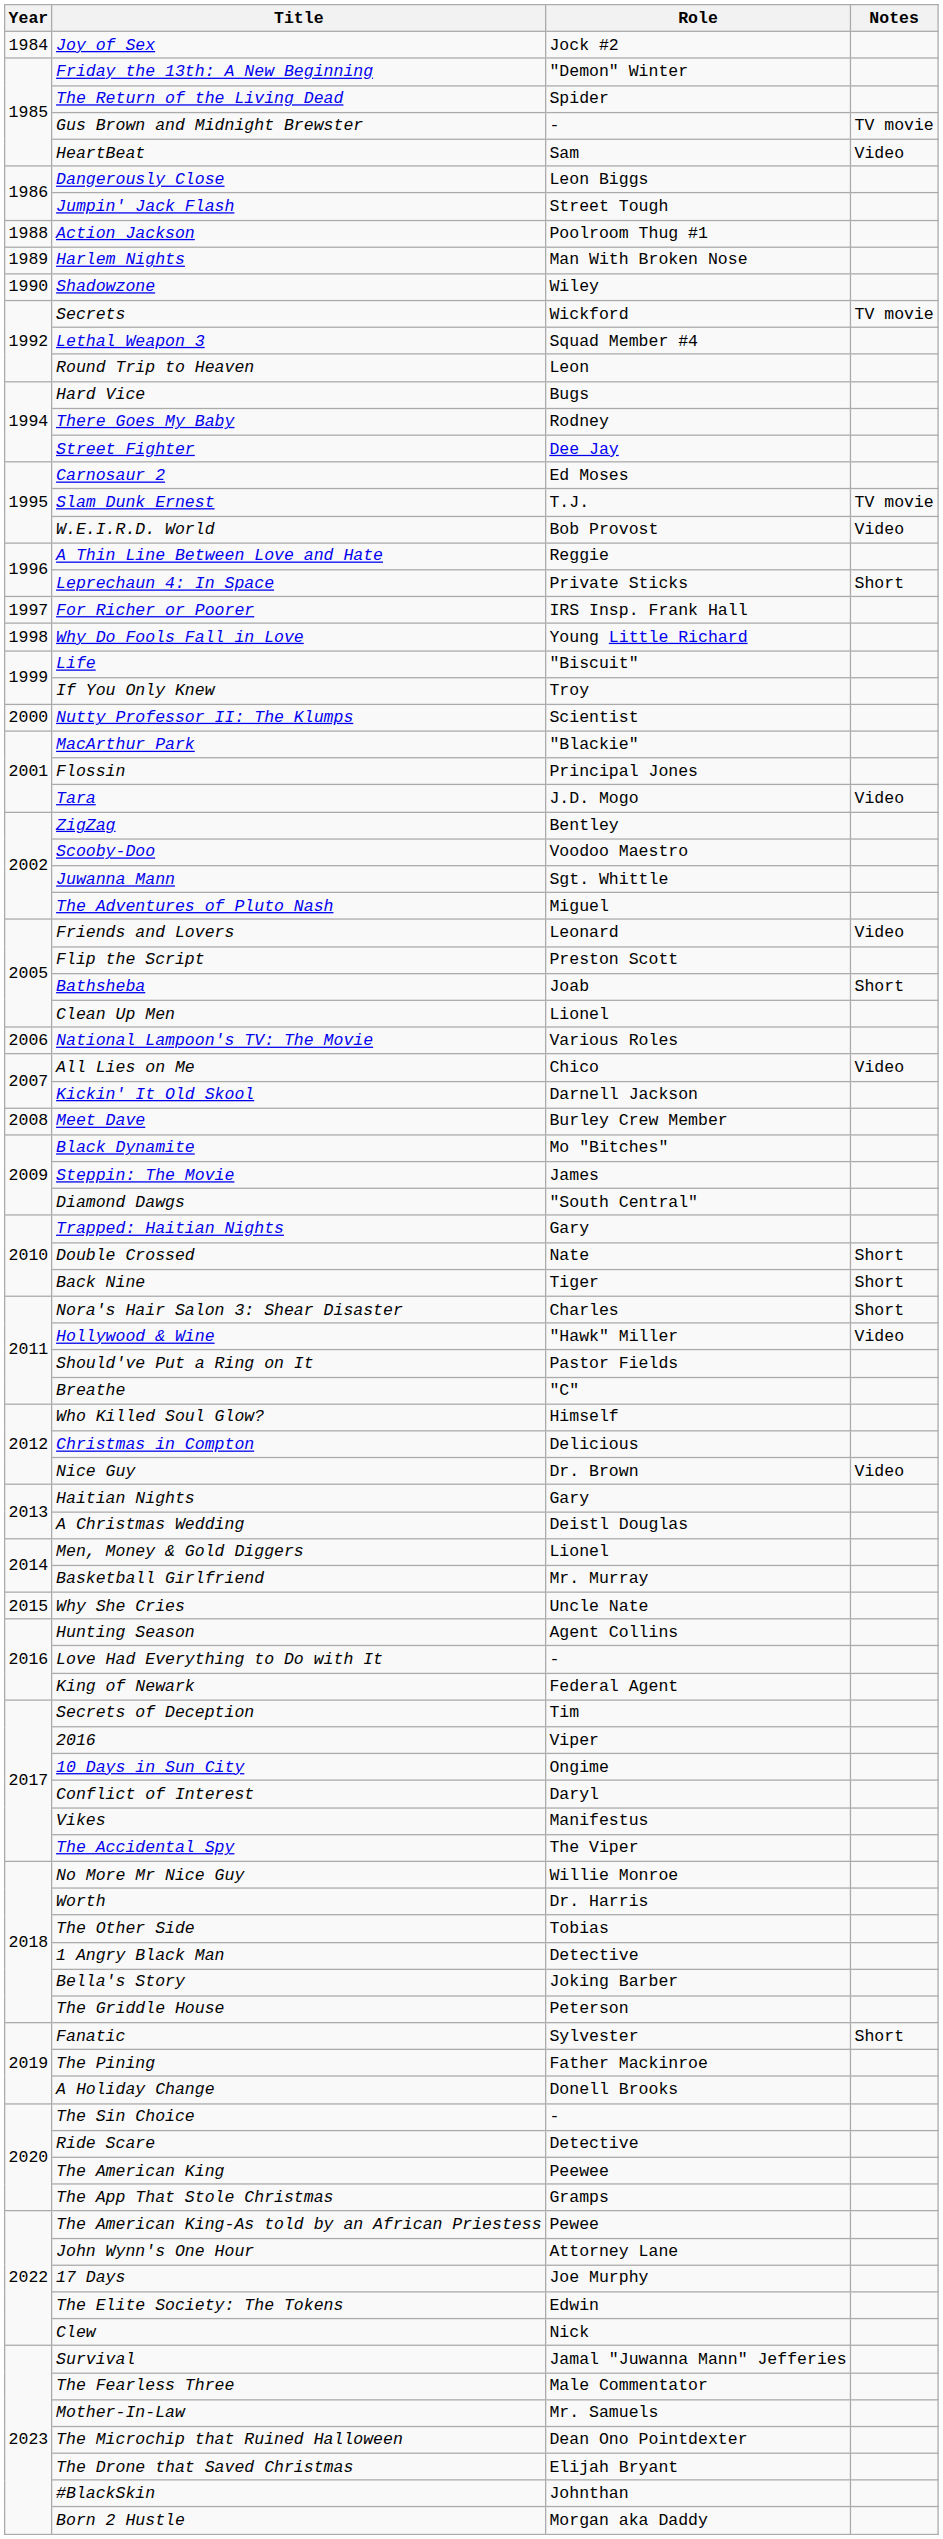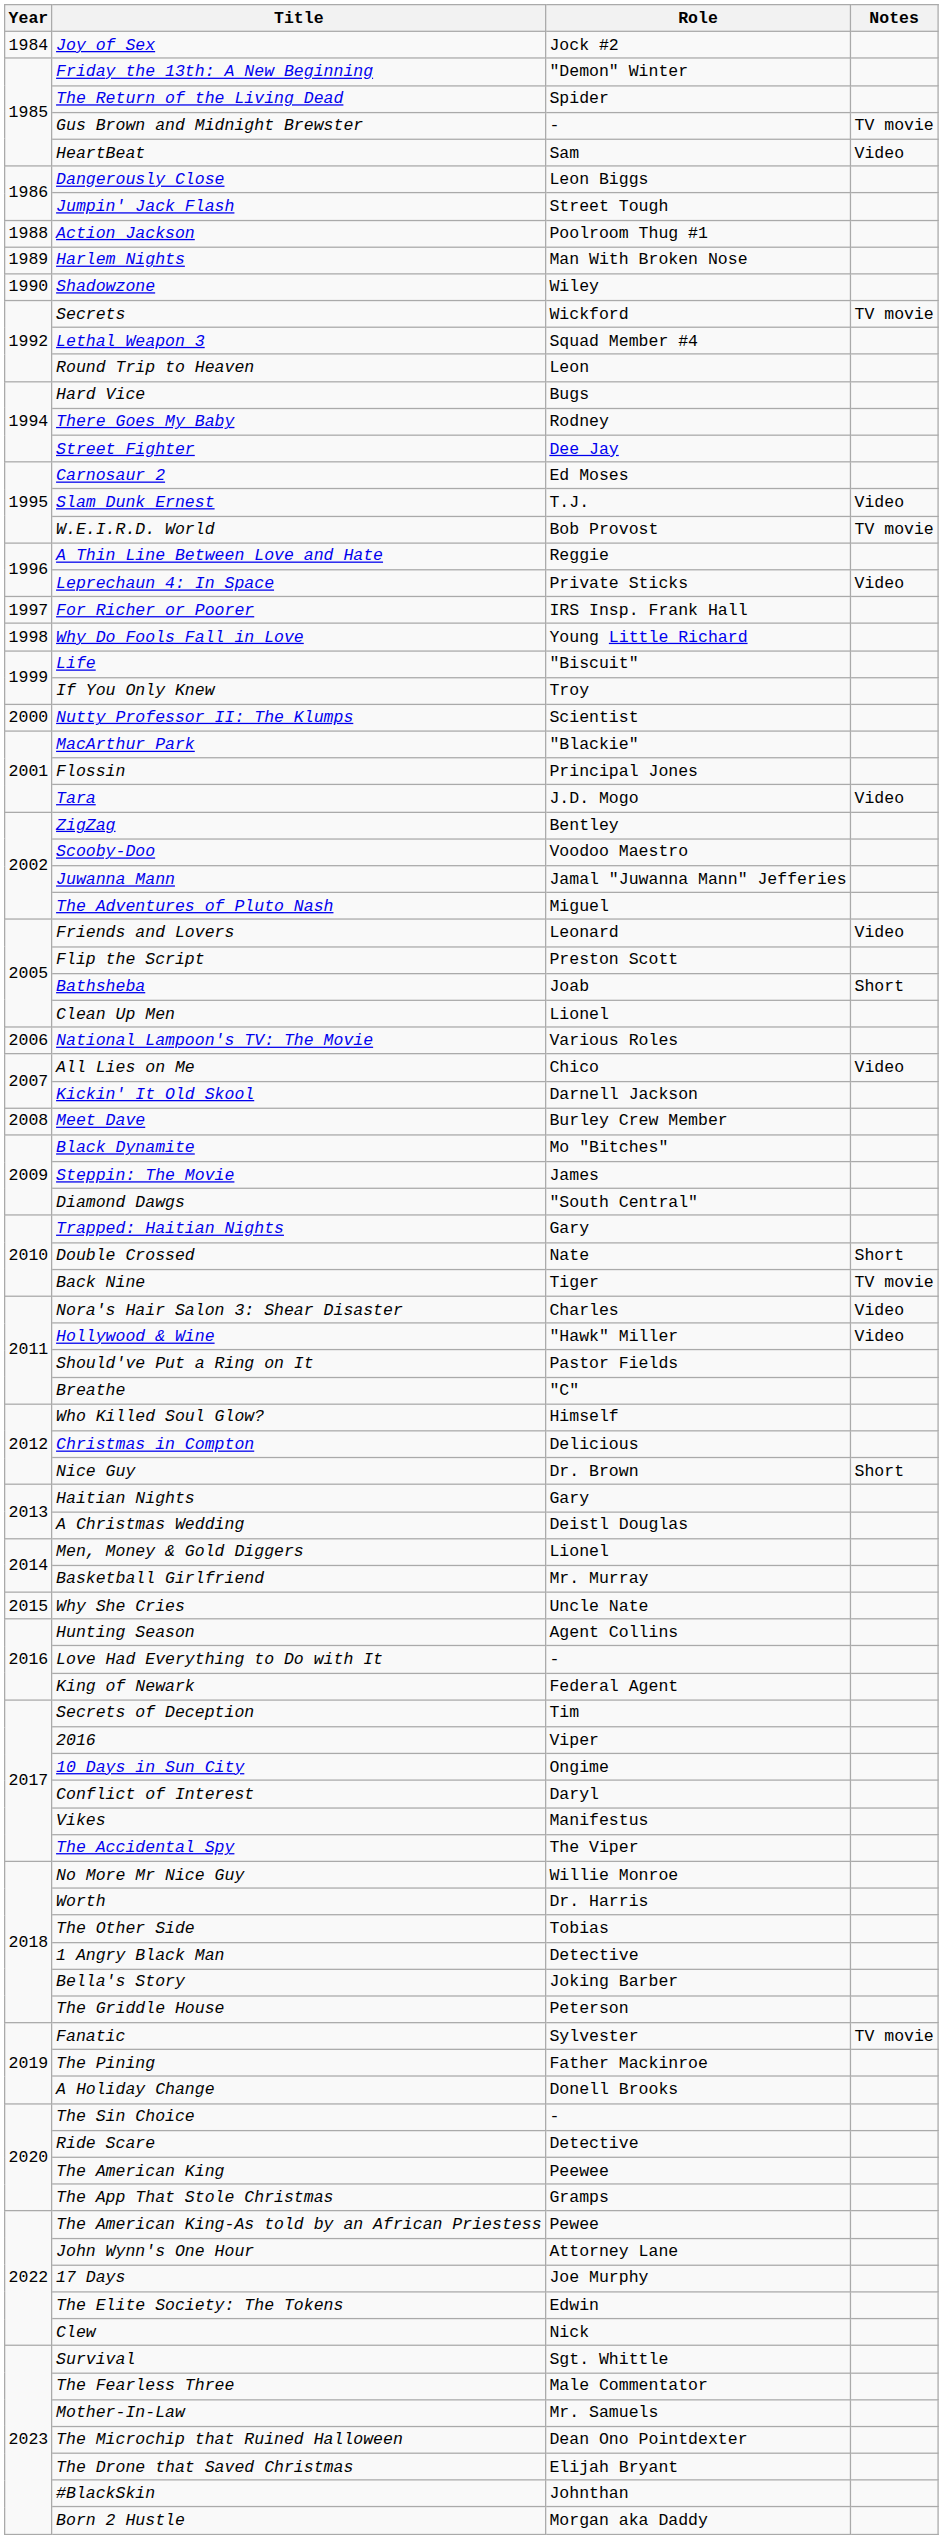 <table class="wikitable sortable">
 <tr>
 <th>Year</th>
 <th>Title</th>
 <th>Role</th>
 <th>Notes</th>
 </tr>
 <tr>
 <td>1984</td>
 <td><em><a href='#'>Joy of Sex</a></em></td>
 <td>Jock #2</td>
 <td></td>
 </tr>
 <tr>
 <td rowspan="4">1985</td>
 <td><em><a href='#'>Friday the 13th: A New Beginning</a></em></td>
 <td>"Demon" Winter</td>
 <td></td>
 </tr>
 <tr>
 <td><em><a href='#'>The Return of the Living Dead</a></em></td>
 <td>Spider</td>
 <td></td>
 </tr>
 <tr>
 <td><em>Gus Brown and Midnight Brewster</em></td>
 <td>-</td>
 <td>TV movie</td>
 </tr>
 <tr>
 <td><em>HeartBeat</em></td>
 <td>Sam</td>
 <td>Video</td>
 </tr>
 <tr>
 <td rowspan="2">1986</td>
 <td><em><a href='#'>Dangerously Close</a></em></td>
 <td>Leon Biggs</td>
 <td></td>
 </tr>
 <tr>
 <td><em><a href='#'>Jumpin' Jack Flash</a></em></td>
 <td>Street Tough</td>
 <td></td>
 </tr>
 <tr>
 <td>1988</td>
 <td><em><a href='#'>Action Jackson</a></em></td>
 <td>Poolroom Thug #1</td>
 <td></td>
 </tr>
 <tr>
 <td>1989</td>
 <td><em><a href='#'>Harlem Nights</a></em></td>
 <td>Man With Broken Nose</td>
 <td></td>
 </tr>
 <tr>
 <td>1990</td>
 <td><em><a href='#'>Shadowzone</a></em></td>
 <td>Wiley</td>
 <td></td>
 </tr>
 <tr>
 <td rowspan="3">1992</td>
 <td><em>Secrets</em></td>
 <td>Wickford</td>
 <td>TV movie</td>
 </tr>
 <tr>
 <td><em><a href='#'>Lethal Weapon 3</a></em></td>
 <td>Squad Member #4</td>
 <td></td>
 </tr>
 <tr>
 <td><em>Round Trip to Heaven</em></td>
 <td>Leon</td>
 <td></td>
 </tr>
 <tr>
 <td rowspan="3">1994</td>
 <td><em>Hard Vice</em></td>
 <td>Bugs</td>
 <td></td>
 </tr>
 <tr>
 <td><em><a href='#'>There Goes My Baby</a></em></td>
 <td>Rodney</td>
 <td></td>
 </tr>
 <tr>
 <td><em><a href='#'>Street Fighter</a></em></td>
 <td><a href='#'>Dee Jay</a></td>
 <td></td>
 </tr>
 <tr>
 <td rowspan="3">1995</td>
 <td><em><a href='#'>Carnosaur 2</a></em></td>
 <td>Ed Moses</td>
 <td></td>
 </tr>
 <tr>
 <td><em><a href='#'>Slam Dunk Ernest</a></em></td>
 <td>T.J.</td>
-<td>TV movie</td>
+<td>Video</td>
 </tr>
 <tr>
 <td><em>W.E.I.R.D. World</em></td>
 <td>Bob Provost</td>
-<td>Video</td>
+<td>TV movie</td>
 </tr>
 <tr>
 <td rowspan="2">1996</td>
 <td><em><a href='#'>A Thin Line Between Love and Hate</a></em></td>
 <td>Reggie</td>
 <td></td>
 </tr>
 <tr>
 <td><em><a href='#'>Leprechaun 4: In Space</a></em></td>
 <td>Private Sticks</td>
-<td>Short</td>
+<td>Video</td>
 </tr>
 <tr>
 <td>1997</td>
 <td><em><a href='#'>For Richer or Poorer</a></em></td>
 <td>IRS Insp. Frank Hall</td>
 <td></td>
 </tr>
 <tr>
 <td>1998</td>
 <td><em><a href='#'>Why Do Fools Fall in Love</a></em></td>
 <td>Young <a href='#'>Little Richard</a></td>
 <td></td>
 </tr>
 <tr>
 <td rowspan="2">1999</td>
 <td><em><a href='#'>Life</a></em></td>
 <td>"Biscuit"</td>
 <td></td>
 </tr>
 <tr>
 <td><em>If You Only Knew</em></td>
 <td>Troy</td>
 <td></td>
 </tr>
 <tr>
 <td>2000</td>
 <td><em><a href='#'>Nutty Professor II: The Klumps</a></em></td>
 <td>Scientist</td>
 <td></td>
 </tr>
 <tr>
 <td rowspan="3">2001</td>
 <td><em><a href='#'>MacArthur Park</a></em></td>
 <td>"Blackie"</td>
 <td></td>
 </tr>
 <tr>
 <td><em>Flossin</em></td>
 <td>Principal Jones</td>
 <td></td>
 </tr>
 <tr>
 <td><em><a href='#'>Tara</a></em></td>
 <td>J.D. Mogo</td>
 <td>Video</td>
 </tr>
 <tr>
 <td rowspan="4">2002</td>
 <td><em><a href='#'>ZigZag</a></em></td>
 <td>Bentley</td>
 <td></td>
 </tr>
 <tr>
 <td><em><a href='#'>Scooby-Doo</a></em></td>
 <td>Voodoo Maestro</td>
 <td></td>
 </tr>
 <tr>
 <td><em><a href='#'>Juwanna Mann</a></em></td>
-<td>Sgt. Whittle</td>
+<td>Jamal "Juwanna Mann" Jefferies</td>
 <td></td>
 </tr>
 <tr>
 <td><em><a href='#'>The Adventures of Pluto Nash</a></em></td>
 <td>Miguel</td>
 <td></td>
 </tr>
 <tr>
 <td rowspan="4">2005</td>
 <td><em>Friends and Lovers</em></td>
 <td>Leonard</td>
 <td>Video</td>
 </tr>
 <tr>
 <td><em>Flip the Script</em></td>
 <td>Preston Scott</td>
 <td></td>
 </tr>
 <tr>
 <td><em><a href='#'>Bathsheba</a></em></td>
 <td>Joab</td>
 <td>Short</td>
 </tr>
 <tr>
 <td><em>Clean Up Men</em></td>
 <td>Lionel</td>
 <td></td>
 </tr>
 <tr>
 <td>2006</td>
 <td><em><a href='#'>National Lampoon's TV: The Movie</a></em></td>
 <td>Various Roles</td>
 <td></td>
 </tr>
 <tr>
 <td rowspan="2">2007</td>
 <td><em>All Lies on Me</em></td>
 <td>Chico</td>
 <td>Video</td>
 </tr>
 <tr>
 <td><em><a href='#'>Kickin' It Old Skool</a></em></td>
 <td>Darnell Jackson</td>
 <td></td>
 </tr>
 <tr>
 <td>2008</td>
 <td><em><a href='#'>Meet Dave</a></em></td>
 <td>Burley Crew Member</td>
 <td></td>
 </tr>
 <tr>
 <td rowspan="3">2009</td>
 <td><em><a href='#'>Black Dynamite</a></em></td>
 <td>Mo "Bitches"</td>
 <td></td>
 </tr>
 <tr>
 <td><em><a href='#'>Steppin: The Movie</a></em></td>
 <td>James</td>
 <td></td>
 </tr>
 <tr>
 <td><em>Diamond Dawgs</em></td>
 <td>"South Central"</td>
 <td></td>
 </tr>
 <tr>
 <td rowspan="3">2010</td>
 <td><em><a href='#'>Trapped: Haitian Nights</a></em></td>
 <td>Gary</td>
 <td></td>
 </tr>
 <tr>
 <td><em>Double Crossed</em></td>
 <td>Nate</td>
 <td>Short</td>
 </tr>
 <tr>
 <td><em>Back Nine</em></td>
 <td>Tiger</td>
-<td>Short</td>
+<td>TV movie</td>
 </tr>
 <tr>
 <td rowspan="4">2011</td>
 <td><em>Nora's Hair Salon 3: Shear Disaster</em></td>
 <td>Charles</td>
-<td>Short</td>
+<td>Video</td>
 </tr>
 <tr>
 <td><em><a href='#'>Hollywood & Wine</a></em></td>
 <td>"Hawk" Miller</td>
 <td>Video</td>
 </tr>
 <tr>
 <td><em>Should've Put a Ring on It</em></td>
 <td>Pastor Fields</td>
 <td></td>
 </tr>
 <tr>
 <td><em>Breathe</em></td>
 <td>"C"</td>
 <td></td>
 </tr>
 <tr>
 <td rowspan="3">2012</td>
 <td><em>Who Killed Soul Glow?</em></td>
 <td>Himself</td>
 <td></td>
 </tr>
 <tr>
 <td><em><a href='#'>Christmas in Compton</a></em></td>
 <td>Delicious</td>
 <td></td>
 </tr>
 <tr>
 <td><em>Nice Guy</em></td>
 <td>Dr. Brown</td>
-<td>Video</td>
+<td>Short</td>
 </tr>
 <tr>
 <td rowspan="2">2013</td>
 <td><em>Haitian Nights</em></td>
 <td>Gary</td>
 <td></td>
 </tr>
 <tr>
 <td><em>A Christmas Wedding</em></td>
 <td>Deistl Douglas</td>
 <td></td>
 </tr>
 <tr>
 <td rowspan="2">2014</td>
 <td><em>Men, Money & Gold Diggers</em></td>
 <td>Lionel</td>
 <td></td>
 </tr>
 <tr>
 <td><em>Basketball Girlfriend</em></td>
 <td>Mr. Murray</td>
 <td></td>
 </tr>
 <tr>
 <td>2015</td>
 <td><em>Why She Cries</em></td>
 <td>Uncle Nate</td>
 <td></td>
 </tr>
 <tr>
 <td rowspan="3">2016</td>
 <td><em>Hunting Season</em></td>
 <td>Agent Collins</td>
 <td></td>
 </tr>
 <tr>
 <td><em>Love Had Everything to Do with It</em></td>
 <td>-</td>
 <td></td>
 </tr>
 <tr>
 <td><em>King of Newark</em></td>
 <td>Federal Agent</td>
 <td></td>
 </tr>
 <tr>
 <td rowspan="6">2017</td>
 <td><em>Secrets of Deception</em></td>
 <td>Tim</td>
 <td></td>
 </tr>
 <tr>
 <td><em>2016</em></td>
 <td>Viper</td>
 <td></td>
 </tr>
 <tr>
 <td><em><a href='#'>10 Days in Sun City</a></em></td>
 <td>Ongime</td>
 <td></td>
 </tr>
 <tr>
 <td><em>Conflict of Interest</em></td>
 <td>Daryl</td>
 <td></td>
 </tr>
 <tr>
 <td><em>Vikes</em></td>
 <td>Manifestus</td>
 <td></td>
 </tr>
 <tr>
 <td><em><a href='#'>The Accidental Spy</a></em></td>
 <td>The Viper</td>
 <td></td>
 </tr>
 <tr>
 <td rowspan="6">2018</td>
 <td><em>No More Mr Nice Guy</em></td>
 <td>Willie Monroe</td>
 <td></td>
 </tr>
 <tr>
 <td><em>Worth</em></td>
 <td>Dr. Harris</td>
 <td></td>
 </tr>
 <tr>
 <td><em>The Other Side</em></td>
 <td>Tobias</td>
 <td></td>
 </tr>
 <tr>
 <td><em>1 Angry Black Man</em></td>
 <td>Detective</td>
 <td></td>
 </tr>
 <tr>
 <td><em>Bella's Story</em></td>
 <td>Joking Barber</td>
 <td></td>
 </tr>
 <tr>
 <td><em>The Griddle House</em></td>
 <td>Peterson</td>
 <td></td>
 </tr>
 <tr>
 <td rowspan="3">2019</td>
 <td><em>Fanatic</em></td>
 <td>Sylvester</td>
-<td>Short</td>
+<td>TV movie</td>
 </tr>
 <tr>
 <td><em>The Pining</em></td>
 <td>Father Mackinroe</td>
 <td></td>
 </tr>
 <tr>
 <td><em>A Holiday Change</em></td>
 <td>Donell Brooks</td>
 <td></td>
 </tr>
 <tr>
 <td rowspan="4">2020</td>
 <td><em>The Sin Choice</em></td>
 <td>-</td>
 <td></td>
 </tr>
 <tr>
 <td><em>Ride Scare</em></td>
 <td>Detective</td>
 <td></td>
 </tr>
 <tr>
 <td><em>The American King</em></td>
 <td>Peewee</td>
 <td></td>
 </tr>
 <tr>
 <td><em>The App That Stole Christmas</em></td>
 <td>Gramps</td>
 <td></td>
 </tr>
 <tr>
 <td rowspan="5">2022</td>
 <td><em>The American King-As told by an African Priestess</em></td>
 <td>Pewee</td>
 <td></td>
 </tr>
 <tr>
 <td><em>John Wynn's One Hour</em></td>
 <td>Attorney Lane</td>
 <td></td>
 </tr>
 <tr>
 <td><em>17 Days</em></td>
 <td>Joe Murphy</td>
 <td></td>
 </tr>
 <tr>
 <td><em>The Elite Society: The Tokens</em></td>
 <td>Edwin</td>
 <td></td>
 </tr>
 <tr>
 <td><em>Clew</em></td>
 <td>Nick</td>
 <td></td>
 </tr>
 <tr>
 <td rowspan="7">2023</td>
 <td><em>Survival</em></td>
-<td>Jamal "Juwanna Mann" Jefferies</td>
+<td>Sgt. Whittle</td>
 <td></td>
 </tr>
 <tr>
 <td><em>The Fearless Three</em></td>
 <td>Male Commentator</td>
 <td></td>
 </tr>
 <tr>
 <td><em>Mother-In-Law</em></td>
 <td>Mr. Samuels</td>
 <td></td>
 </tr>
 <tr>
 <td><em>The Microchip that Ruined Halloween</em></td>
 <td>Dean Ono Pointdexter</td>
 <td></td>
 </tr>
 <tr>
 <td><em>The Drone that Saved Christmas</em></td>
 <td>Elijah Bryant</td>
 <td></td>
 </tr>
 <tr>
 <td><em>#BlackSkin</em></td>
 <td>Johnthan</td>
 <td></td>
 </tr>
 <tr>
 <td><em>Born 2 Hustle</em></td>
 <td>Morgan aka Daddy</td>
 <td></td>
 </tr>
 </table>
